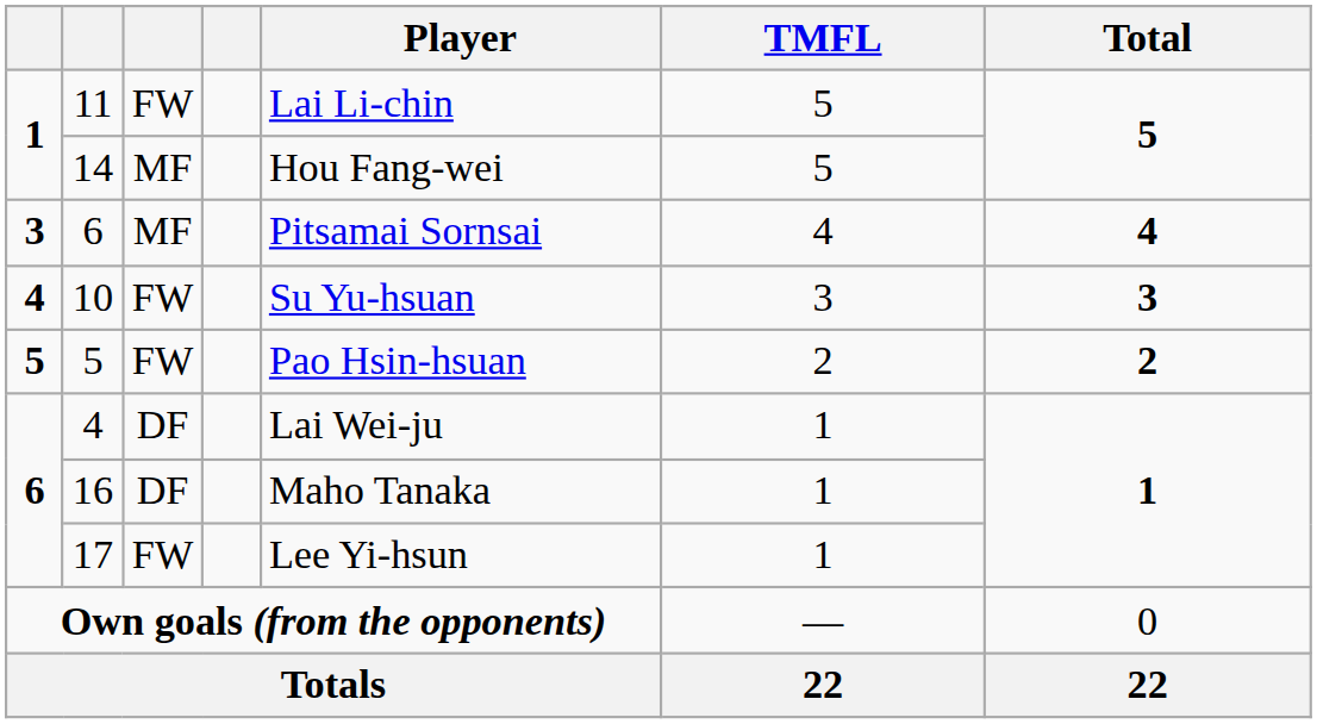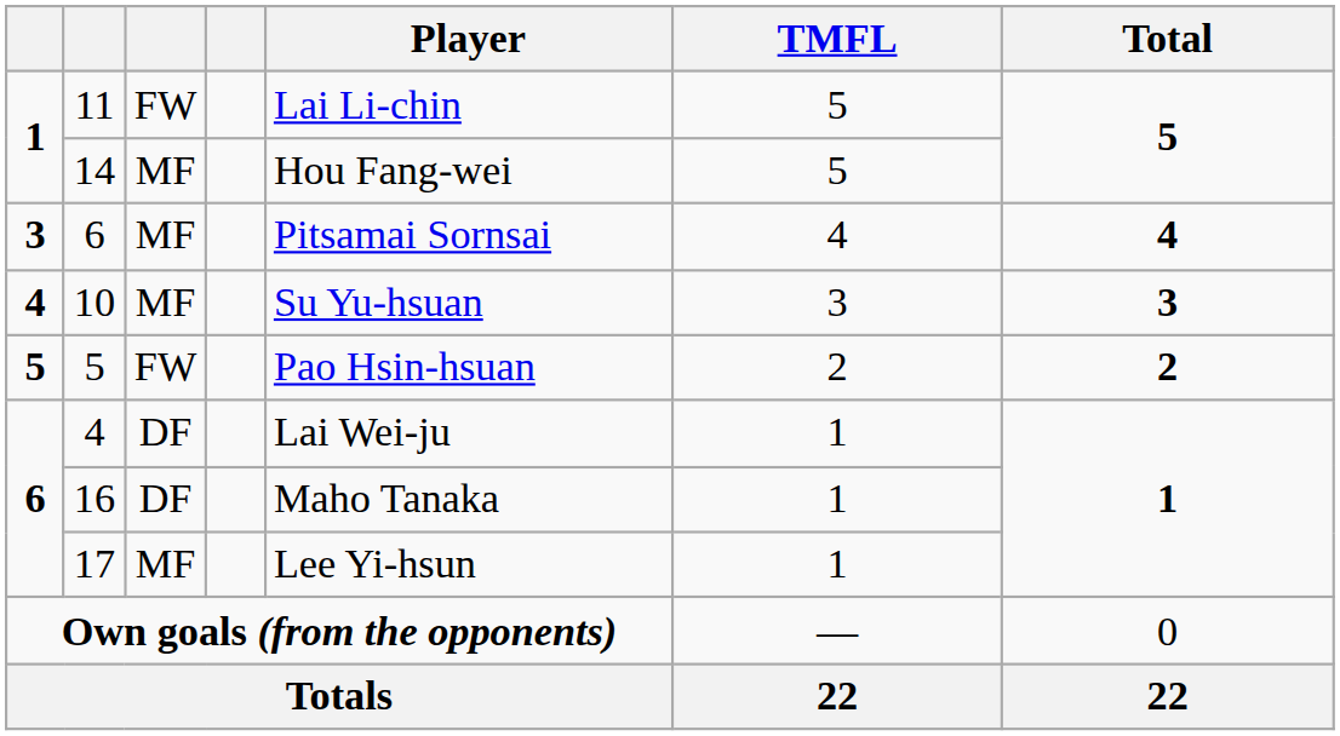 <table class="wikitable" style="text-align:center">
 <tr>
 <th width=15></th>
 <th width=15></th>
 <th width=15></th>
 <th width=15></th>
 <th width=150>Player</th>
 <th width=120><a href='#'>TMFL</a></th>
 <th width=120>Total</th>
 </tr>
 <tr>
 <td rowspan="2"><strong>1</strong></td>
 <td>11</td>
 <td>FW</td>
 <td></td>
 <td align=left><a href='#'>Lai Li-chin</a></td>
 <td>5</td>
 <td rowspan="2"><strong>5</strong></td>
 </tr>
 <tr>
 <td>14</td>
 <td>MF</td>
 <td></td>
 <td align=left>Hou Fang-wei</td>
 <td>5</td>
 </tr>
 <tr>
 <td><strong>3</strong></td>
 <td>6</td>
 <td>MF</td>
 <td></td>
 <td align=left><a href='#'>Pitsamai Sornsai</a></td>
 <td>4</td>
 <td><strong>4</strong></td>
 </tr>
 <tr>
 <td><strong>4</strong></td>
 <td>10</td>
-<td>FW</td>
+<td>MF</td>
 <td></td>
 <td align=left><a href='#'>Su Yu-hsuan</a></td>
 <td>3</td>
 <td><strong>3</strong></td>
 </tr>
 <tr>
 <td><strong>5</strong></td>
 <td>5</td>
 <td>FW</td>
 <td></td>
 <td align=left><a href='#'>Pao Hsin-hsuan</a></td>
 <td>2</td>
 <td><strong>2</strong></td>
 </tr>
 <tr>
 <td rowspan="3"><strong>6</strong></td>
 <td>4</td>
 <td>DF</td>
 <td></td>
 <td align=left>Lai Wei-ju</td>
 <td>1</td>
 <td rowspan="3"><strong>1</strong></td>
 </tr>
 <tr>
 <td>16</td>
 <td>DF</td>
 <td></td>
 <td align=left>Maho Tanaka</td>
 <td>1</td>
 </tr>
 <tr>
 <td>17</td>
-<td>FW</td>
+<td>MF</td>
 <td></td>
 <td align=left>Lee Yi-hsun</td>
 <td>1</td>
 </tr>
 <tr>
 <td colspan=5><strong>Own goals <em>(from the opponents)<strong><em></td>
 <td>—</td>
 <td></strong>0<strong></td>
 </tr>
 <tr>
 <th colspan=5></strong>Totals<strong></th>
 <th></strong>22<strong></th>
 <th></strong>22<strong></th>
 </tr>
 </table>
